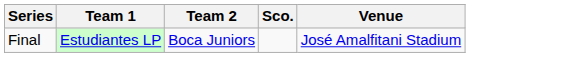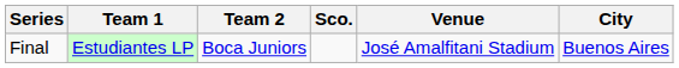 <table class=wikitable>
 <tr>
 <th>Series</th>
 <th>Team 1</th>
 <th>Team 2</th>
 <th>Sco.</th>
 <th>Venue</th>
+<th>City</th>
 </tr>
 <tr>
 <td>Final</td>
 <td bgcolor=#ccffcc><a href='#'>Estudiantes LP</a></td>
 <td><a href='#'>Boca Juniors</a></td>
 <td></td>
 <td><a href='#'>José Amalfitani Stadium</a></td>
+<td><a href='#'>Buenos Aires</a></td>
 </tr>
 </table>
